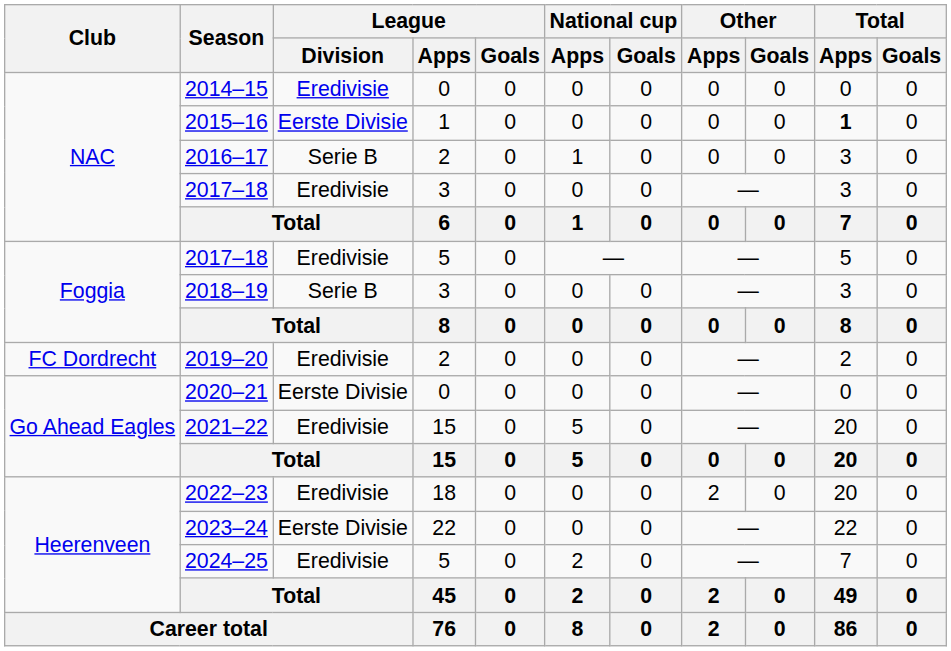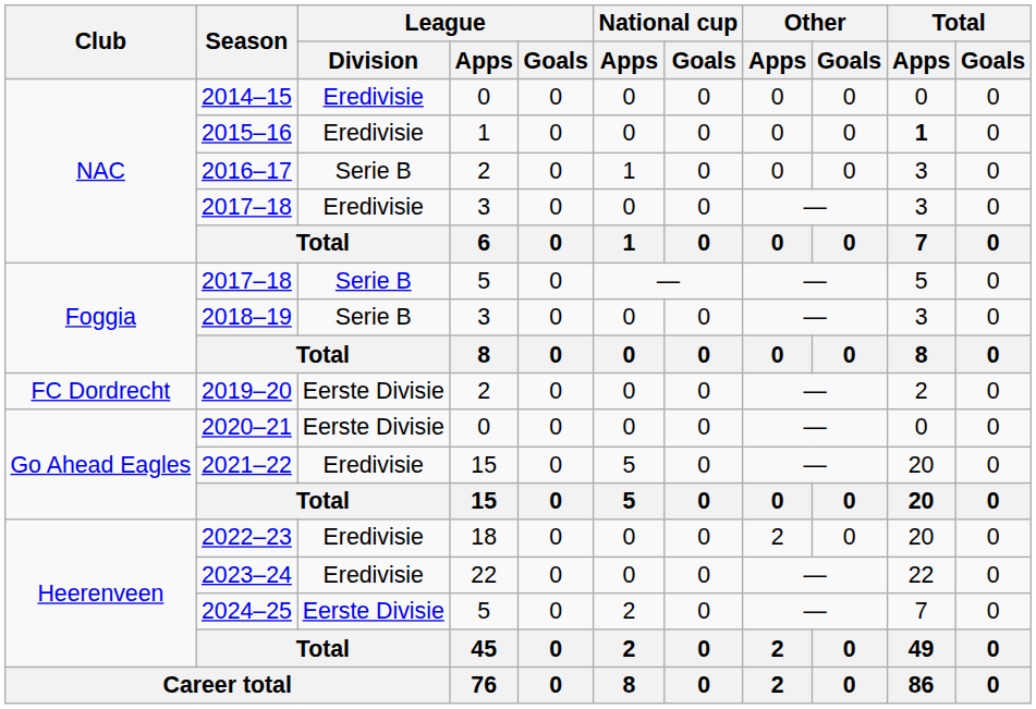 <table class="wikitable" style="text-align:center">
 <tr>
 <th rowspan="2">Club</th>
 <th rowspan="2">Season</th>
 <th colspan="3">League</th>
 <th colspan="2">National cup</th>
 <th colspan="2">Other</th>
 <th colspan="2">Total</th>
 </tr>
 <tr>
 <th>Division</th>
 <th>Apps</th>
 <th>Goals</th>
 <th>Apps</th>
 <th>Goals</th>
 <th>Apps</th>
 <th>Goals</th>
 <th>Apps</th>
 <th>Goals</th>
 </tr>
 <tr>
 <td rowspan="5"><a href='#'>NAC</a></td>
 <td><a href='#'>2014–15</a></td>
 <td><a href='#'>Eredivisie</a></td>
 <td>0</td>
 <td>0</td>
 <td>0</td>
 <td>0</td>
 <td>0</td>
 <td>0</td>
 <td>0</td>
 <td>0</td>
 </tr>
 <tr>
 <td><a href='#'>2015–16</a></td>
-<td><a href='#'>Eerste Divisie</a></td>
+<td>Eredivisie</td>
 <td>1</td>
 <td>0</td>
 <td>0</td>
 <td>0</td>
 <td>0</td>
 <td>0</td>
 <td><strong>1</strong></td>
 <td>0</td>
 </tr>
 <tr>
 <td><a href='#'>2016–17</a></td>
 <td>Serie B</td>
 <td>2</td>
 <td>0</td>
 <td>1</td>
 <td>0</td>
 <td>0</td>
 <td>0</td>
 <td>3</td>
 <td>0</td>
 </tr>
 <tr>
 <td><a href='#'>2017–18</a></td>
 <td>Eredivisie</td>
 <td>3</td>
 <td>0</td>
 <td>0</td>
 <td>0</td>
 <td colspan="2">—</td>
 <td>3</td>
 <td>0</td>
 </tr>
 <tr>
 <th colspan="2">Total</th>
 <th>6</th>
 <th>0</th>
 <th>1</th>
 <th>0</th>
 <th>0</th>
 <th>0</th>
 <th>7</th>
 <th>0</th>
 </tr>
 <tr>
 <td rowspan="3"><a href='#'>Foggia</a></td>
 <td><a href='#'>2017–18</a></td>
-<td>Eredivisie</td>
+<td><a href='#'>Serie B</a></td>
 <td>5</td>
 <td>0</td>
 <td colspan="2">—</td>
 <td colspan="2">—</td>
 <td>5</td>
 <td>0</td>
 </tr>
 <tr>
 <td><a href='#'>2018–19</a></td>
 <td>Serie B</td>
 <td>3</td>
 <td>0</td>
 <td>0</td>
 <td>0</td>
 <td colspan="2">—</td>
 <td>3</td>
 <td>0</td>
 </tr>
 <tr>
 <th colspan="2">Total</th>
 <th>8</th>
 <th>0</th>
 <th>0</th>
 <th>0</th>
 <th>0</th>
 <th>0</th>
 <th>8</th>
 <th>0</th>
 </tr>
 <tr>
 <td><a href='#'>FC Dordrecht</a></td>
 <td><a href='#'>2019–20</a></td>
-<td>Eredivisie</td>
+<td>Eerste Divisie</td>
 <td>2</td>
 <td>0</td>
 <td>0</td>
 <td>0</td>
 <td colspan="2">—</td>
 <td>2</td>
 <td>0</td>
 </tr>
 <tr>
 <td rowspan="3"><a href='#'>Go Ahead Eagles</a></td>
 <td><a href='#'>2020–21</a></td>
 <td>Eerste Divisie</td>
 <td>0</td>
 <td>0</td>
 <td>0</td>
 <td>0</td>
 <td colspan="2">—</td>
 <td>0</td>
 <td>0</td>
 </tr>
 <tr>
 <td><a href='#'>2021–22</a></td>
 <td>Eredivisie</td>
 <td>15</td>
 <td>0</td>
 <td>5</td>
 <td>0</td>
 <td colspan="2">—</td>
 <td>20</td>
 <td>0</td>
 </tr>
 <tr>
 <th colspan="2">Total</th>
 <th>15</th>
 <th>0</th>
 <th>5</th>
 <th>0</th>
 <th>0</th>
 <th>0</th>
 <th>20</th>
 <th>0</th>
 </tr>
 <tr>
 <td rowspan="4"><a href='#'>Heerenveen</a></td>
 <td><a href='#'>2022–23</a></td>
 <td>Eredivisie</td>
 <td>18</td>
 <td>0</td>
 <td>0</td>
 <td>0</td>
 <td>2</td>
 <td>0</td>
 <td>20</td>
 <td>0</td>
 </tr>
 <tr>
 <td><a href='#'>2023–24</a></td>
-<td>Eerste Divisie</td>
+<td>Eredivisie</td>
 <td>22</td>
 <td>0</td>
 <td>0</td>
 <td>0</td>
 <td colspan="2">—</td>
 <td>22</td>
 <td>0</td>
 </tr>
 <tr>
 <td><a href='#'>2024–25</a></td>
-<td>Eredivisie</td>
+<td><a href='#'>Eerste Divisie</a></td>
 <td>5</td>
 <td>0</td>
 <td>2</td>
 <td>0</td>
 <td colspan="2">—</td>
 <td>7</td>
 <td>0</td>
 </tr>
 <tr>
 <th colspan="2">Total</th>
 <th>45</th>
 <th>0</th>
 <th>2</th>
 <th>0</th>
 <th>2</th>
 <th>0</th>
 <th>49</th>
 <th>0</th>
 </tr>
 <tr>
 <th colspan="3">Career total</th>
 <th>76</th>
 <th>0</th>
 <th>8</th>
 <th>0</th>
 <th>2</th>
 <th>0</th>
 <th>86</th>
 <th>0</th>
 </tr>
 </table>
